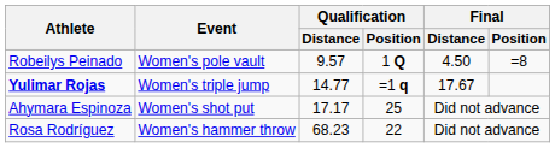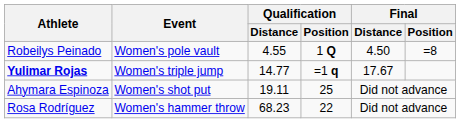 <table class=wikitable style="font-size:90%">
 <tr>
 <th rowspan="2">Athlete</th>
 <th rowspan="2">Event</th>
 <th colspan="2">Qualification</th>
 <th colspan="2">Final</th>
 </tr>
 <tr style="font-size:95%">
 <th>Distance</th>
 <th>Position</th>
 <th>Distance</th>
 <th>Position</th>
 </tr>
 <tr align=center>
 <td align=left><a href='#'>Robeilys Peinado</a></td>
 <td align=left><a href='#'>Women's pole vault</a></td>
-<td>9.57</td>
+<td>4.55</td>
 <td>1 <strong>Q</strong></td>
 <td>4.50</td>
 <td>=8</td>
 </tr>
 <tr align=center>
 <td align=left><strong><a href='#'>Yulimar Rojas</a></strong></td>
 <td align=left><a href='#'>Women's triple jump</a></td>
 <td>14.77</td>
 <td>=1 <strong>q</strong></td>
 <td>17.67 </td>
 <td></td>
 </tr>
 <tr align=center>
 <td align=left><a href='#'>Ahymara Espinoza</a></td>
 <td align=left><a href='#'>Women's shot put</a></td>
-<td>17.17</td>
+<td>19.11</td>
 <td>25</td>
 <td colspan="2">Did not advance</td>
 </tr>
 <tr align=center>
 <td align=left><a href='#'>Rosa Rodríguez</a></td>
 <td align=left><a href='#'>Women's hammer throw</a></td>
 <td>68.23</td>
 <td>22</td>
 <td colspan="2">Did not advance</td>
 </tr>
 </table>
